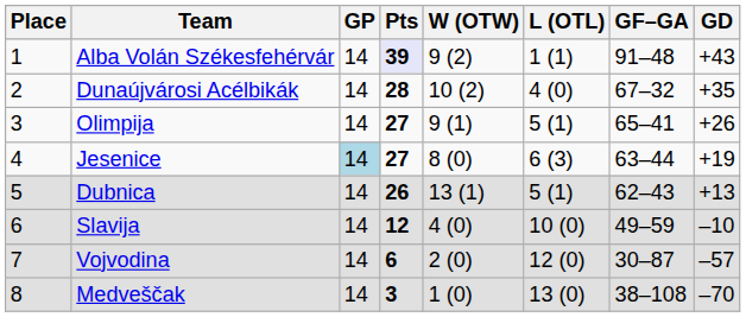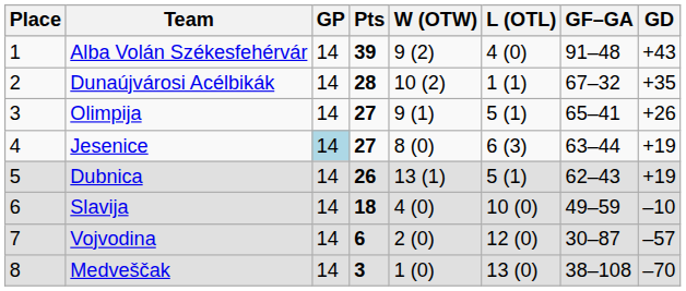 <table class="wikitable">
 <tr style="background-color:#c0c0c0;">
 <th>Place</th>
 <th>Team</th>
 <th>GP</th>
 <th>Pts</th>
 <th>W (OTW)</th>
 <th>L (OTL)</th>
 <th>GF–GA</th>
 <th>GD</th>
 </tr>
 <tr>
 <td>1</td>
 <td><a href='#'>Alba Volán Székesfehérvár</a></td>
 <td>14</td>
-<td style="background: lavender;"><strong>39</strong></td>
+<td><strong>39</strong></td>
 <td>9 (2)</td>
-<td>1 (1)</td>
+<td>4 (0)</td>
 <td>91–48</td>
 <td>+43</td>
 </tr>
 <tr>
 <td>2</td>
 <td><a href='#'>Dunaújvárosi Acélbikák</a></td>
 <td>14</td>
 <td><strong>28</strong></td>
 <td>10 (2)</td>
-<td>4 (0)</td>
+<td>1 (1)</td>
 <td>67–32</td>
 <td>+35</td>
 </tr>
 <tr>
 <td>3</td>
 <td><a href='#'>Olimpija</a></td>
 <td>14</td>
 <td><strong>27</strong></td>
 <td>9 (1)</td>
 <td>5 (1)</td>
 <td>65–41</td>
 <td>+26</td>
 </tr>
 <tr>
 <td>4</td>
 <td><a href='#'>Jesenice</a></td>
 <td style="background: lightblue;">14</td>
 <td><strong>27</strong></td>
 <td>8 (0)</td>
 <td>6 (3)</td>
 <td>63–44</td>
 <td>+19</td>
 </tr>
 <tr bgcolor="#e0e0e0">
 <td>5</td>
 <td><a href='#'>Dubnica</a></td>
 <td>14</td>
 <td><strong>26</strong></td>
 <td>13 (1)</td>
 <td>5 (1)</td>
 <td>62–43</td>
-<td>+13</td>
+<td>+19</td>
 </tr>
 <tr bgcolor="#e0e0e0">
 <td>6</td>
 <td><a href='#'>Slavija</a></td>
 <td>14</td>
-<td><strong>12</strong></td>
+<td><strong>18</strong></td>
 <td>4 (0)</td>
 <td>10 (0)</td>
 <td>49–59</td>
 <td>–10</td>
 </tr>
 <tr bgcolor="#e0e0e0">
 <td>7</td>
 <td><a href='#'>Vojvodina</a></td>
 <td>14</td>
 <td><strong>6</strong></td>
 <td>2 (0)</td>
 <td>12 (0)</td>
 <td>30–87</td>
 <td>–57</td>
 </tr>
 <tr bgcolor="#e0e0e0">
 <td>8</td>
 <td><a href='#'>Medveščak</a></td>
 <td>14</td>
 <td><strong>3</strong></td>
 <td>1 (0)</td>
 <td>13 (0)</td>
 <td>38–108</td>
 <td>–70</td>
 </tr>
 </table>
